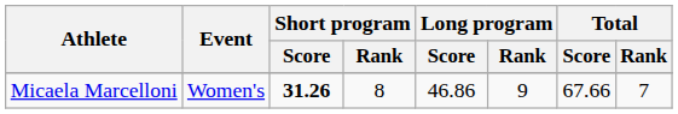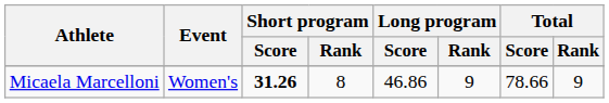 <table class=wikitable style=font-size:90%;text-align:center>
 <tr>
 <th rowspan=2>Athlete</th>
 <th rowspan=2>Event</th>
 <th colspan=2>Short program</th>
 <th colspan=2>Long program</th>
 <th colspan=2>Total</th>
 </tr>
 <tr style=font-size:95%>
 <th>Score</th>
 <th>Rank</th>
 <th>Score</th>
 <th>Rank</th>
 <th>Score</th>
 <th>Rank</th>
 </tr>
 <tr>
 </tr>
 <tr>
 <td align=left><a href='#'>Micaela Marcelloni</a></td>
 <td align=left><a href='#'>Women's</a></td>
 <td><strong>31.26</strong></td>
 <td>8</td>
 <td>46.86</td>
 <td>9</td>
-<td>67.66</td>
-<td>7</td>
+<td>78.66</td>
+<td>9</td>
 </tr>
 </table>
